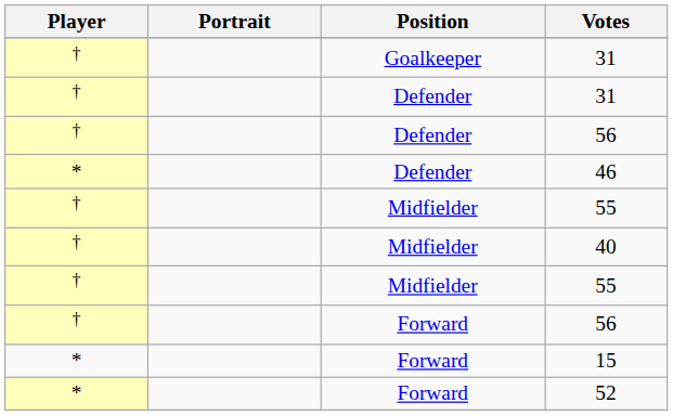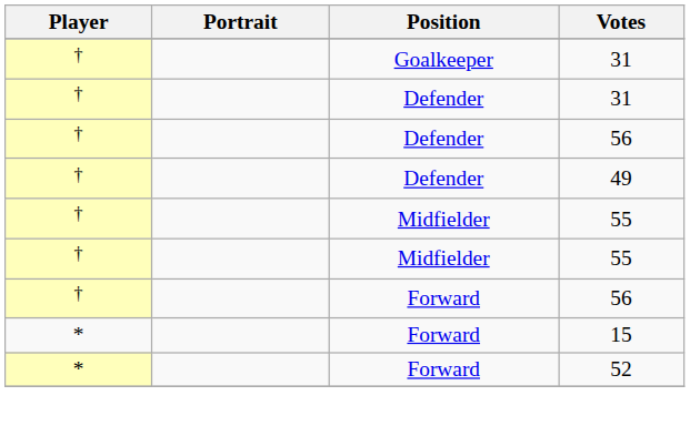 <table class="wikitable sortable" style="width:40%; text-align:center">
 <tr>
 <th>Player</th>
 <th>Portrait</th>
 <th>Position</th>
 <th>Votes</th>
 </tr>
 <tr>
 </tr>
 <tr>
 <td style="background:#ffb;"><sup>†</sup></td>
 <td></td>
 <td><a href='#'>Goalkeeper</a></td>
 <td>31</td>
 </tr>
 <tr>
 <td style="background:#ffb;"><sup>†</sup></td>
 <td></td>
 <td><a href='#'>Defender</a></td>
 <td>31</td>
 </tr>
 <tr>
 <td style="background:#ffb;"><sup>†</sup></td>
 <td></td>
 <td><a href='#'>Defender</a></td>
 <td>56</td>
 </tr>
 <tr>
-<td style="background:#ffb;">*</td>
+<td style="background:#ffb;"><sup>†</sup></td>
 <td></td>
 <td><a href='#'>Defender</a></td>
-<td>46</td>
+<td>49</td>
 </tr>
 <tr>
 <td style="background:#ffb;"><sup>†</sup></td>
 <td></td>
 <td><a href='#'>Midfielder</a></td>
 <td>55</td>
-</tr>
-<tr>
-<td style="background:#ffb;"><sup>†</sup></td>
-<td></td>
-<td><a href='#'>Midfielder</a></td>
-<td>40</td>
 </tr>
 <tr>
 <td style="background:#ffb;"><sup>†</sup></td>
 <td></td>
 <td><a href='#'>Midfielder</a></td>
 <td>55</td>
 </tr>
 <tr>
 <td style="background:#ffb;"><sup>†</sup></td>
 <td></td>
 <td><a href='#'>Forward</a></td>
 <td>56</td>
 </tr>
 <tr>
 <td>*</td>
 <td></td>
 <td><a href='#'>Forward</a></td>
 <td>15</td>
 </tr>
 <tr>
 <td style="background:#ffb;">*</td>
 <td></td>
 <td><a href='#'>Forward</a></td>
 <td>52</td>
 </tr>
 <tr>
 </tr>
 </table>
